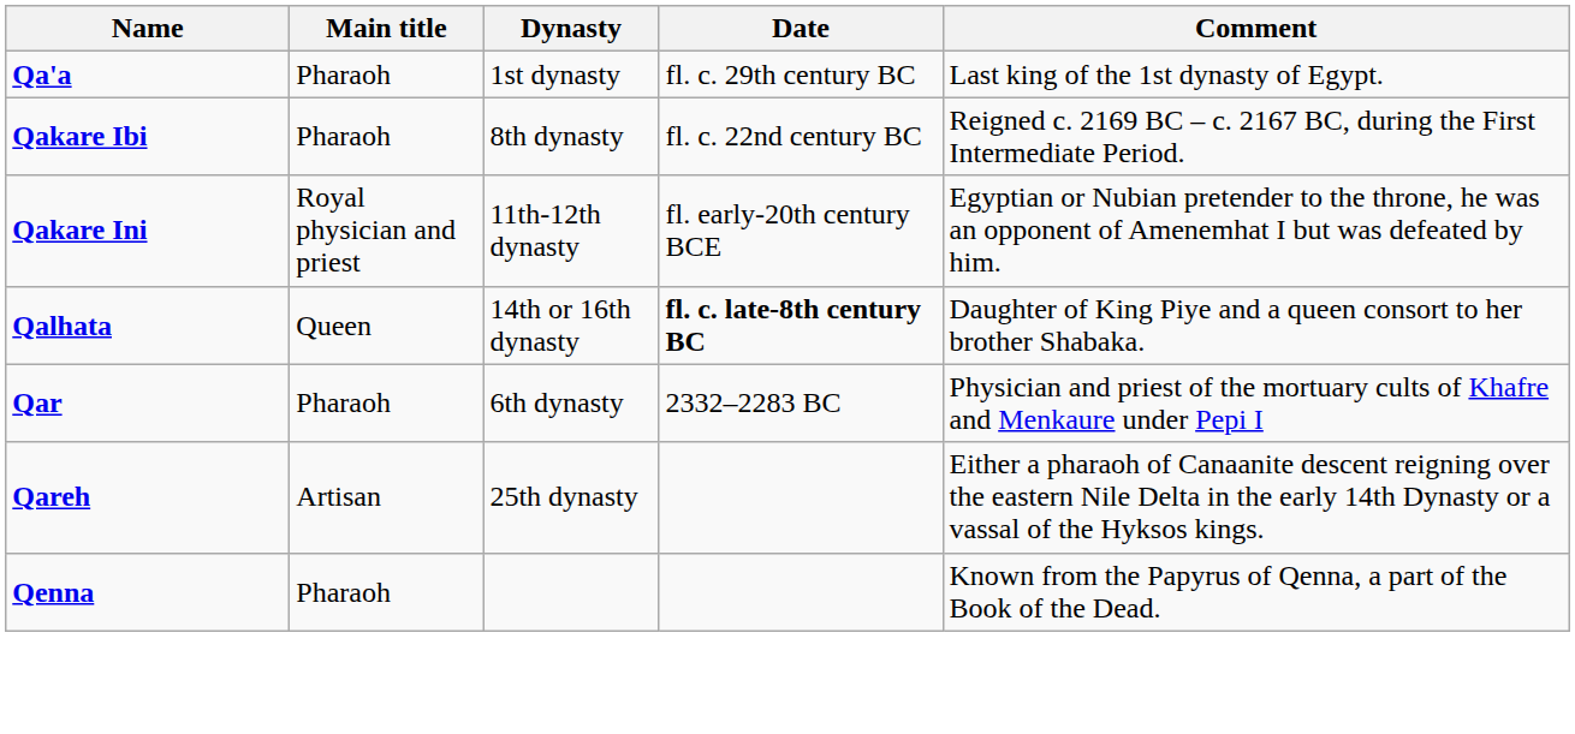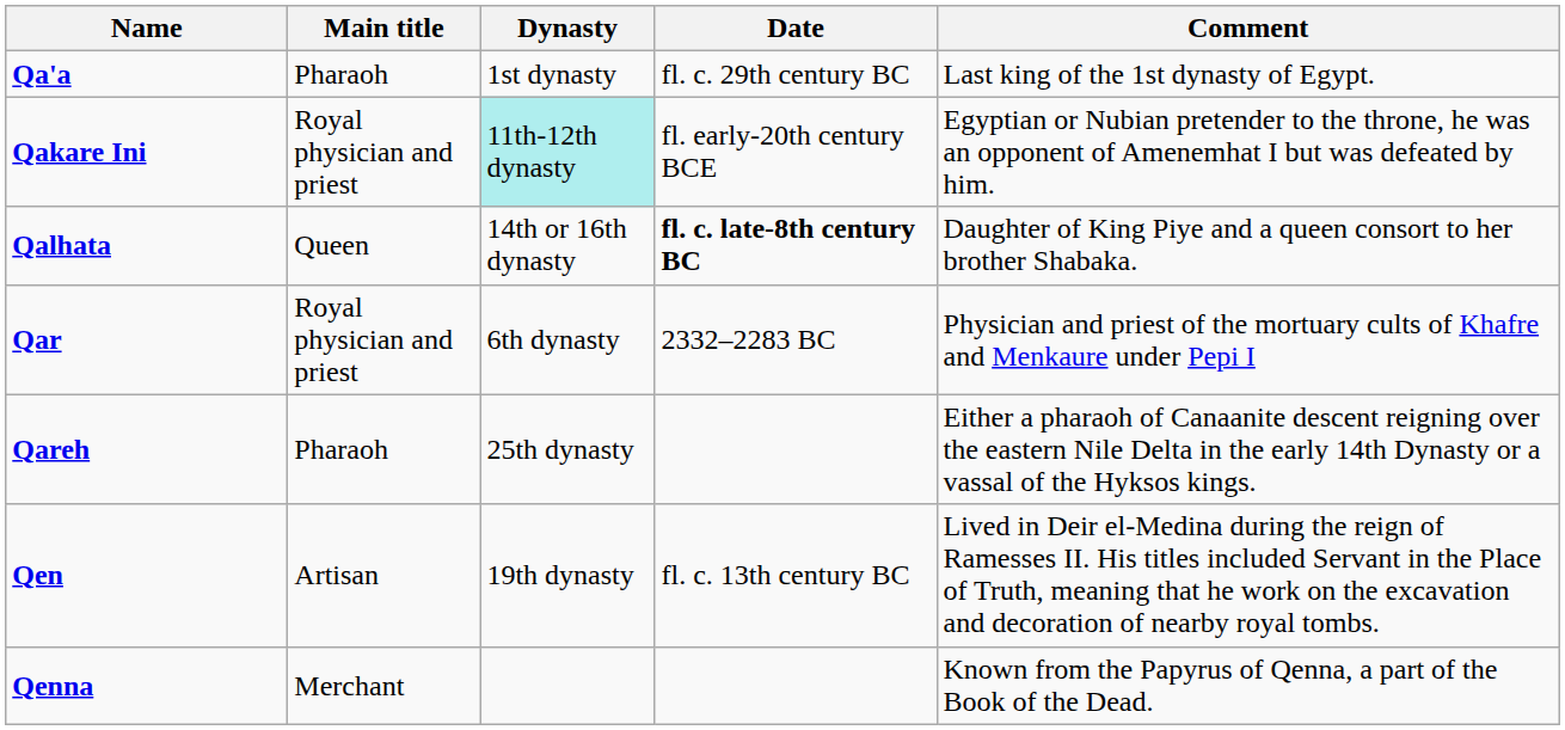 <table class="wikitable sortable" align="center">
 <tr>
 <th style="width: 150px;">Name</th>
 <th style="width: 100px;">Main title</th>
 <th style="width: 90px;">Dynasty</th>
 <th align="center" style="width: 150px;">Date</th>
 <th>Comment</th>
 </tr>
 <tr>
 <td><strong><a href='#'>Qa'a</a></strong></td>
 <td>Pharaoh</td>
 <td>1st dynasty</td>
 <td>fl. c. 29th century BC</td>
 <td>Last king of the 1st dynasty of Egypt.</td>
 </tr>
 <tr>
-<td><strong><a href='#'>Qakare Ibi</a></strong></td>
-<td>Pharaoh</td>
-<td>8th dynasty</td>
-<td>fl. c. 22nd century BC</td>
-<td>Reigned c. 2169 BC – c. 2167 BC, during the First Intermediate Period.</td>
-</tr>
-<tr>
 <td><strong><a href='#'>Qakare Ini</a></strong></td>
 <td>Royal physician and priest</td>
-<td>11th-12th dynasty</td>
+<td style="background: paleturquoise;">11th-12th dynasty</td>
 <td>fl. early-20th century BCE</td>
 <td>Egyptian or Nubian pretender to the throne, he was an opponent of Amenemhat I but was defeated by him.</td>
 </tr>
 <tr>
 <td><strong><a href='#'>Qalhata</a></strong></td>
 <td>Queen</td>
 <td>14th or 16th dynasty</td>
 <td><strong>fl. c. late-8th century BC</strong></td>
 <td>Daughter of King Piye and a queen consort to her brother Shabaka.</td>
 </tr>
 <tr>
 <td><strong><a href='#'>Qar</a></strong></td>
-<td>Pharaoh</td>
+<td>Royal physician and priest</td>
 <td>6th dynasty</td>
 <td>2332–2283 BC</td>
 <td>Physician and priest of the mortuary cults of <a href='#'>Khafre</a> and <a href='#'>Menkaure</a> under <a href='#'>Pepi I</a></td>
 </tr>
 <tr>
 <td><strong><a href='#'>Qareh</a></strong></td>
-<td>Artisan</td>
+<td>Pharaoh</td>
 <td>25th dynasty</td>
 <td></td>
 <td>Either a pharaoh of Canaanite descent reigning over the eastern Nile Delta in the early 14th Dynasty or a vassal of the Hyksos kings.</td>
 </tr>
 <tr>
+<td><strong><a href='#'>Qen</a></strong></td>
+<td>Artisan</td>
+<td>19th dynasty</td>
+<td>fl. c. 13th century BC</td>
+<td>Lived in Deir el-Medina during the reign of Ramesses II. His titles included Servant in the Place of Truth, meaning that he work on the excavation and decoration of nearby royal tombs.</td>
+</tr>
+<tr>
 <td><strong><a href='#'>Qenna</a></strong></td>
-<td>Pharaoh</td>
+<td>Merchant</td>
 <td></td>
 <td></td>
 <td>Known from the Papyrus of Qenna, a part of the Book of the Dead.</td>
 </tr>
 </table>
